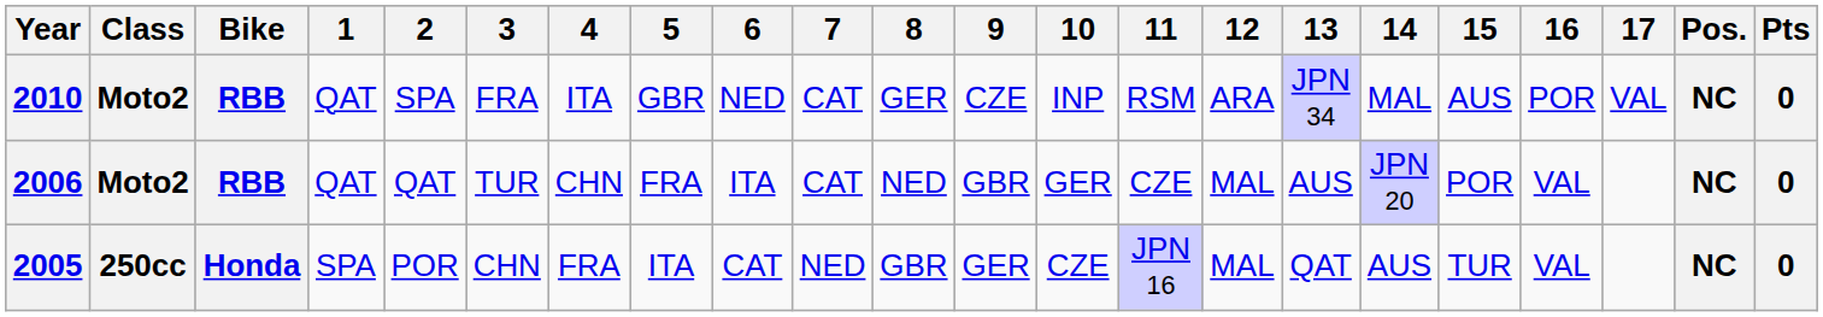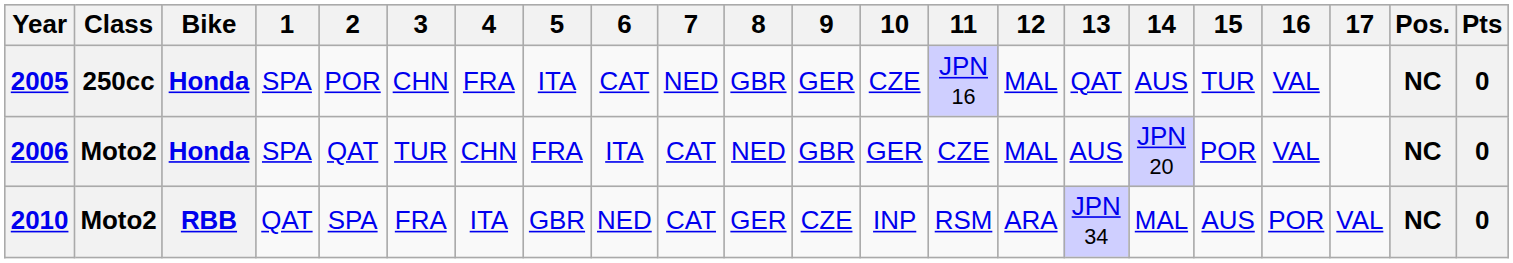 <table class="wikitable" style="text-align:center">
 <tr>
 <th>Year</th>
 <th>Class</th>
 <th>Bike</th>
 <th>1</th>
 <th>2</th>
 <th>3</th>
 <th>4</th>
 <th>5</th>
 <th>6</th>
 <th>7</th>
 <th>8</th>
 <th>9</th>
 <th>10</th>
 <th>11</th>
 <th>12</th>
 <th>13</th>
 <th>14</th>
 <th>15</th>
 <th>16</th>
 <th>17</th>
 <th>Pos.</th>
 <th>Pts</th>
 </tr>
 <tr>
+<th><a href='#'>2005</a></th>
+<th>250cc</th>
+<th><a href='#'>Honda</a></th>
+<td><a href='#'>SPA</a></td>
+<td><a href='#'>POR</a></td>
+<td><a href='#'>CHN</a></td>
+<td><a href='#'>FRA</a></td>
+<td><a href='#'>ITA</a></td>
+<td><a href='#'>CAT</a></td>
+<td><a href='#'>NED</a></td>
+<td><a href='#'>GBR</a></td>
+<td><a href='#'>GER</a></td>
+<td><a href='#'>CZE</a></td>
+<td style="background:#CFCFFF;"><a href='#'>JPN</a><br><small>16</small></td>
+<td><a href='#'>MAL</a></td>
+<td><a href='#'>QAT</a></td>
+<td><a href='#'>AUS</a></td>
+<td><a href='#'>TUR</a></td>
+<td><a href='#'>VAL</a></td>
+<td></td>
+<th>NC</th>
+<th>0</th>
+</tr>
+<tr>
+<th><a href='#'>2006</a></th>
+<th>Moto2</th>
+<th><a href='#'>Honda</a></th>
+<td><a href='#'>SPA</a></td>
+<td><a href='#'>QAT</a></td>
+<td><a href='#'>TUR</a></td>
+<td><a href='#'>CHN</a></td>
+<td><a href='#'>FRA</a></td>
+<td><a href='#'>ITA</a></td>
+<td><a href='#'>CAT</a></td>
+<td><a href='#'>NED</a></td>
+<td><a href='#'>GBR</a></td>
+<td><a href='#'>GER</a></td>
+<td><a href='#'>CZE</a></td>
+<td><a href='#'>MAL</a></td>
+<td><a href='#'>AUS</a></td>
+<td style="background:#CFCFFF;"><a href='#'>JPN</a><br><small>20</small></td>
+<td><a href='#'>POR</a></td>
+<td><a href='#'>VAL</a></td>
+<td></td>
+<th>NC</th>
+<th>0</th>
+</tr>
+<tr>
 <th><a href='#'>2010</a></th>
 <th>Moto2</th>
 <th><a href='#'>RBB</a></th>
 <td><a href='#'>QAT</a></td>
 <td><a href='#'>SPA</a></td>
 <td><a href='#'>FRA</a></td>
 <td><a href='#'>ITA</a></td>
 <td><a href='#'>GBR</a></td>
 <td><a href='#'>NED</a></td>
 <td><a href='#'>CAT</a></td>
 <td><a href='#'>GER</a></td>
 <td><a href='#'>CZE</a></td>
 <td><a href='#'>INP</a></td>
 <td><a href='#'>RSM</a></td>
 <td><a href='#'>ARA</a></td>
 <td style="background:#CFCFFF;"><a href='#'>JPN</a><br><small>34</small></td>
 <td><a href='#'>MAL</a></td>
 <td><a href='#'>AUS</a></td>
 <td><a href='#'>POR</a></td>
 <td><a href='#'>VAL</a></td>
 <th>NC</th>
 <th>0</th>
 </tr>
-<tr>
-<th><a href='#'>2006</a></th>
-<th>Moto2</th>
-<th><a href='#'>RBB</a></th>
-<td><a href='#'>QAT</a></td>
-<td><a href='#'>QAT</a></td>
-<td><a href='#'>TUR</a></td>
-<td><a href='#'>CHN</a></td>
-<td><a href='#'>FRA</a></td>
-<td><a href='#'>ITA</a></td>
-<td><a href='#'>CAT</a></td>
-<td><a href='#'>NED</a></td>
-<td><a href='#'>GBR</a></td>
-<td><a href='#'>GER</a></td>
-<td><a href='#'>CZE</a></td>
-<td><a href='#'>MAL</a></td>
-<td><a href='#'>AUS</a></td>
-<td style="background:#CFCFFF;"><a href='#'>JPN</a><br><small>20</small></td>
-<td><a href='#'>POR</a></td>
-<td><a href='#'>VAL</a></td>
-<td></td>
-<th>NC</th>
-<th>0</th>
-</tr>
-<tr>
-<th><a href='#'>2005</a></th>
-<th>250cc</th>
-<th><a href='#'>Honda</a></th>
-<td><a href='#'>SPA</a></td>
-<td><a href='#'>POR</a></td>
-<td><a href='#'>CHN</a></td>
-<td><a href='#'>FRA</a></td>
-<td><a href='#'>ITA</a></td>
-<td><a href='#'>CAT</a></td>
-<td><a href='#'>NED</a></td>
-<td><a href='#'>GBR</a></td>
-<td><a href='#'>GER</a></td>
-<td><a href='#'>CZE</a></td>
-<td style="background:#CFCFFF;"><a href='#'>JPN</a><br><small>16</small></td>
-<td><a href='#'>MAL</a></td>
-<td><a href='#'>QAT</a></td>
-<td><a href='#'>AUS</a></td>
-<td><a href='#'>TUR</a></td>
-<td><a href='#'>VAL</a></td>
-<td></td>
-<th>NC</th>
-<th>0</th>
-</tr>
 </table>
